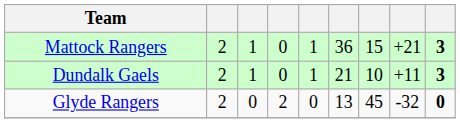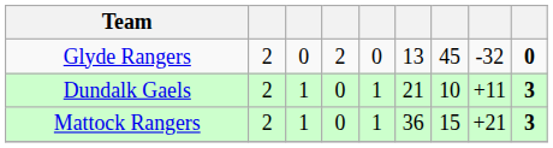 <table class="wikitable" style="text-align:center">
 <tr>
 <th style="width:175px;">Team</th>
 <th width="20"></th>
 <th width="20"></th>
 <th width="20"></th>
 <th width="20"></th>
 <th width="20"></th>
 <th width="20"></th>
 <th width="20"></th>
 <th width="20"></th>
 </tr>
-<tr style="background:#cfc;">
-<td><a href='#'>Mattock Rangers</a></td>
+<tr>
+<td><a href='#'>Glyde Rangers</a></td>
 <td>2</td>
-<td>1</td>
 <td>0</td>
-<td>1</td>
-<td>36</td>
-<td>15</td>
-<td>+21</td>
-<td><strong>3</strong></td>
+<td>2</td>
+<td>0</td>
+<td>13</td>
+<td>45</td>
+<td>-32</td>
+<td><strong>0</strong></td>
 </tr>
 <tr style="background:#cfc;">
 <td><a href='#'>Dundalk Gaels</a></td>
 <td>2</td>
 <td>1</td>
 <td>0</td>
 <td>1</td>
 <td>21</td>
 <td>10</td>
 <td>+11</td>
 <td><strong>3</strong></td>
 </tr>
-<tr>
-<td><a href='#'>Glyde Rangers</a></td>
+<tr style="background:#cfc;">
+<td><a href='#'>Mattock Rangers</a></td>
 <td>2</td>
+<td>1</td>
 <td>0</td>
-<td>2</td>
-<td>0</td>
-<td>13</td>
-<td>45</td>
-<td>-32</td>
-<td><strong>0</strong></td>
+<td>1</td>
+<td>36</td>
+<td>15</td>
+<td>+21</td>
+<td><strong>3</strong></td>
 </tr>
 <tr>
 </tr>
 </table>
